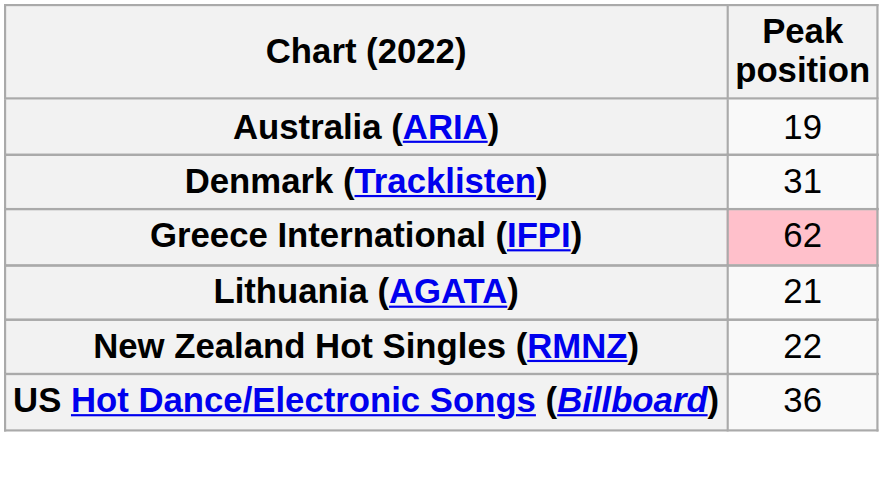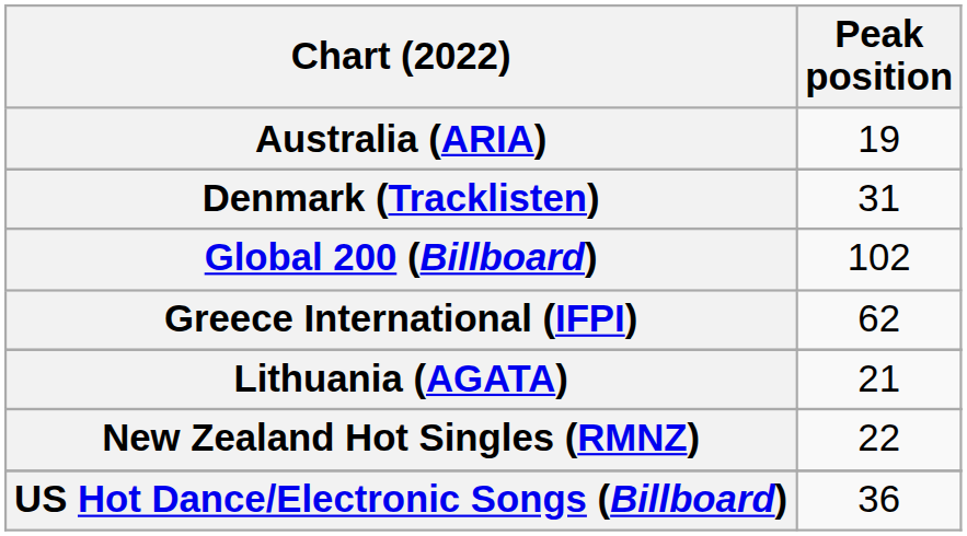 <table class="wikitable sortable plainrowheaders" style="text-align:center">
 <tr>
 <th scope="col">Chart (2022)</th>
 <th scope="col">Peak<br>position</th>
 </tr>
 <tr>
 <th scope="row">Australia (<a href='#'>ARIA</a>)</th>
 <td>19</td>
 </tr>
 <tr>
 </tr>
 <tr>
 <th scope="row">Denmark (<a href='#'>Tracklisten</a>)</th>
 <td>31</td>
 </tr>
 <tr>
 </tr>
 <tr>
+<th scope="row"><a href='#'>Global 200</a> (<em><a href='#'>Billboard</a></em>)</th>
+<td>102</td>
+</tr>
+<tr>
 <th scope="row">Greece International (<a href='#'>IFPI</a>)</th>
-<td style="background: pink;">62</td>
+<td>62</td>
 </tr>
 <tr>
 </tr>
 <tr>
 <th scope="row">Lithuania (<a href='#'>AGATA</a>)</th>
 <td>21</td>
 </tr>
 <tr>
 </tr>
 <tr>
 </tr>
 <tr>
 <th scope="row">New Zealand Hot Singles (<a href='#'>RMNZ</a>)</th>
 <td>22</td>
 </tr>
 <tr>
 </tr>
 <tr>
 </tr>
 <tr>
 <th scope="row">US <a href='#'>Hot Dance/Electronic Songs</a> (<em><a href='#'>Billboard</a></em>)</th>
 <td>36</td>
 </tr>
 </table>
